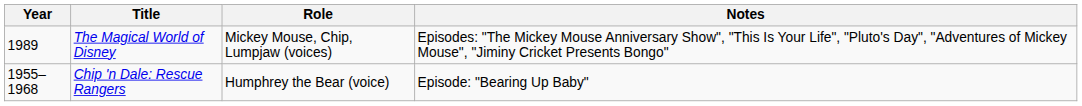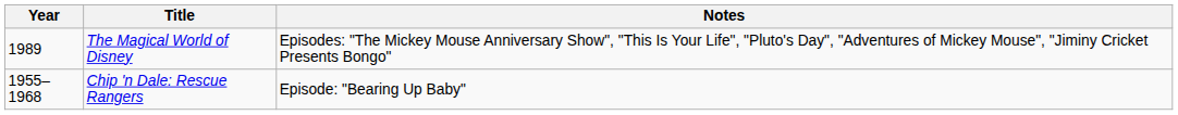 <table class="wikitable sortable">
 <tr>
 <th>Year</th>
 <th>Title</th>
-<th>Role</th>
 <th class="unsortable">Notes</th>
 </tr>
 <tr>
 <td>1989</td>
 <td><em><a href='#'>The Magical World of Disney</a></em></td>
-<td>Mickey Mouse, Chip, Lumpjaw (voices)</td>
 <td>Episodes: "The Mickey Mouse Anniversary Show", "This Is Your Life", "Pluto's Day", "Adventures of Mickey Mouse", "Jiminy Cricket Presents Bongo"</td>
 </tr>
 <tr>
 <td>1955–1968</td>
 <td><em><a href='#'>Chip 'n Dale: Rescue Rangers</a></em></td>
-<td>Humphrey the Bear (voice)</td>
 <td>Episode: "Bearing Up Baby"</td>
 </tr>
 </table>
